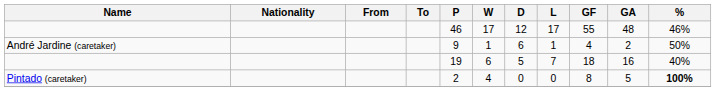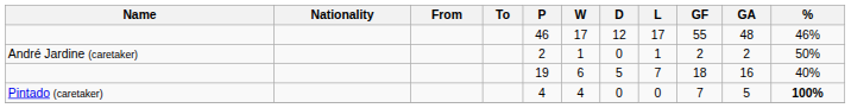 <table class="wikitable sortable" style="width:62%; text-align:center; font-size:90%; text-align:left;">
 <tr>
 <th>Name</th>
 <th>Nationality</th>
 <th>From</th>
 <th>To</th>
 <th>P</th>
 <th>W</th>
 <th>D</th>
 <th>L</th>
 <th>GF</th>
 <th>GA</th>
 <th>%</th>
 </tr>
 <tr>
 <td align=left></td>
 <td></td>
 <td align=left></td>
 <td align=left></td>
 <td align=center>46</td>
 <td align=center>17</td>
 <td align=center>12</td>
 <td align=center>17</td>
 <td align=center>55</td>
 <td align=center>48</td>
 <td align=center>46%</td>
 </tr>
 <tr>
 <td align=left>André Jardine <small>(caretaker)</small></td>
 <td></td>
 <td align=left></td>
 <td align=left></td>
-<td align=center>9</td>
+<td align=center>2</td>
 <td align=center>1</td>
-<td align=center>6</td>
+<td align=center>0</td>
 <td align=center>1</td>
-<td align=center>4</td>
+<td align=center>2</td>
 <td align=center>2</td>
 <td align=center>50%</td>
 </tr>
 <tr>
 <td align=left></td>
 <td></td>
 <td align=left></td>
 <td align=left></td>
 <td align=center>19</td>
 <td align=center>6</td>
 <td align=center>5</td>
 <td align=center>7</td>
 <td align=center>18</td>
 <td align=center>16</td>
 <td align=center>40%</td>
 </tr>
 <tr>
 <td align=left><a href='#'>Pintado</a> <small>(caretaker)</small></td>
 <td></td>
 <td align=left></td>
 <td align=left></td>
-<td align=center>2</td>
+<td align=center>4</td>
 <td align=center>4</td>
 <td align=center>0</td>
 <td align=center>0</td>
-<td align=center>8</td>
+<td align=center>7</td>
 <td align=center>5</td>
 <td align=center><strong>100%</strong></td>
 </tr>
 <tr>
 </tr>
 </table>
